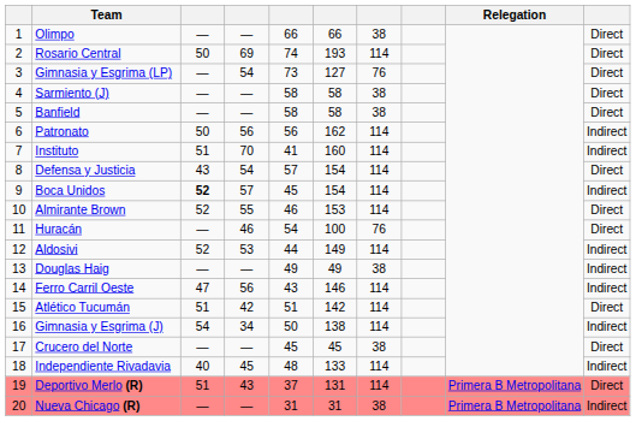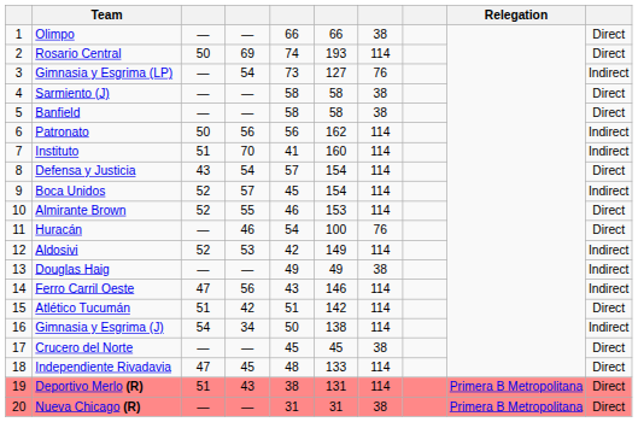 <table class="wikitable" style="text-align: center;">
 <tr>
 <th width=28><br></th>
 <th width=185>Team</th>
 <th width=50></th>
 <th width=50></th>
 <th width=50></th>
 <th width=50></th>
 <th width=50></th>
 <th width=50><br></th>
 <th>Relegation</th>
 <th><br></th>
 </tr>
 <tr>
 <td>1</td>
 <td align="left"><a href='#'>Olimpo</a></td>
 <td>—</td>
 <td>—</td>
 <td>66</td>
 <td>66</td>
 <td>38</td>
 <td><strong></strong></td>
 <td rowspan=18></td>
 <td>Direct</td>
 </tr>
 <tr>
 <td>2</td>
 <td align="left"><a href='#'>Rosario Central</a></td>
 <td>50</td>
 <td>69</td>
 <td>74</td>
 <td>193</td>
 <td>114</td>
 <td><strong></strong></td>
 <td>Direct</td>
 </tr>
 <tr>
 <td>3</td>
 <td align="left"><a href='#'>Gimnasia y Esgrima (LP)</a></td>
 <td>—</td>
 <td>54</td>
 <td>73</td>
 <td>127</td>
 <td>76</td>
 <td><strong></strong></td>
-<td>Direct</td>
+<td>Indirect</td>
 </tr>
 <tr>
 <td>4</td>
 <td align="left"><a href='#'>Sarmiento (J)</a></td>
 <td>—</td>
 <td>—</td>
 <td>58</td>
 <td>58</td>
 <td>38</td>
 <td><strong></strong></td>
 <td>Direct</td>
 </tr>
 <tr>
 <td>5</td>
 <td align="left"><a href='#'>Banfield</a></td>
 <td>—</td>
 <td>—</td>
 <td>58</td>
 <td>58</td>
 <td>38</td>
 <td><strong></strong></td>
 <td>Direct</td>
 </tr>
 <tr>
 <td>6</td>
 <td align="left"><a href='#'>Patronato</a></td>
 <td>50</td>
 <td>56</td>
 <td>56</td>
 <td>162</td>
 <td>114</td>
 <td><strong></strong></td>
 <td>Indirect</td>
 </tr>
 <tr>
 <td>7</td>
 <td align="left"><a href='#'>Instituto</a></td>
 <td>51</td>
 <td>70</td>
 <td>41</td>
 <td>160</td>
 <td>114</td>
 <td><strong></strong></td>
 <td>Indirect</td>
 </tr>
 <tr>
 <td>8</td>
 <td align="left"><a href='#'>Defensa y Justicia</a></td>
 <td>43</td>
 <td>54</td>
 <td>57</td>
 <td>154</td>
 <td>114</td>
 <td><strong></strong></td>
 <td>Direct</td>
 </tr>
 <tr>
 <td>9</td>
 <td align="left"><a href='#'>Boca Unidos</a></td>
-<td><strong>52</strong></td>
+<td>52</td>
 <td>57</td>
 <td>45</td>
 <td>154</td>
 <td>114</td>
 <td><strong></strong></td>
 <td>Indirect</td>
 </tr>
 <tr>
 <td>10</td>
 <td align="left"><a href='#'>Almirante Brown</a></td>
 <td>52</td>
 <td>55</td>
 <td>46</td>
 <td>153</td>
 <td>114</td>
 <td><strong></strong></td>
 <td>Direct</td>
 </tr>
 <tr>
 <td>11</td>
 <td align="left"><a href='#'>Huracán</a></td>
 <td>—</td>
 <td>46</td>
 <td>54</td>
 <td>100</td>
 <td>76</td>
 <td><strong></strong></td>
 <td>Direct</td>
 </tr>
 <tr>
 <td>12</td>
 <td align="left"><a href='#'>Aldosivi</a></td>
 <td>52</td>
 <td>53</td>
-<td>44</td>
+<td>42</td>
 <td>149</td>
 <td>114</td>
 <td><strong></strong></td>
 <td>Indirect</td>
 </tr>
 <tr>
 <td>13</td>
 <td align="left"><a href='#'>Douglas Haig</a></td>
 <td>—</td>
 <td>—</td>
 <td>49</td>
 <td>49</td>
 <td>38</td>
 <td><strong></strong></td>
 <td>Indirect</td>
 </tr>
 <tr>
 <td>14</td>
 <td align="left"><a href='#'>Ferro Carril Oeste</a></td>
 <td>47</td>
 <td>56</td>
 <td>43</td>
 <td>146</td>
 <td>114</td>
 <td><strong></strong></td>
 <td>Indirect</td>
 </tr>
 <tr>
 <td>15</td>
 <td align="left"><a href='#'>Atlético Tucumán</a></td>
 <td>51</td>
 <td>42</td>
 <td>51</td>
 <td>142</td>
 <td>114</td>
 <td><strong></strong></td>
 <td>Direct</td>
 </tr>
 <tr>
 <td>16</td>
 <td align="left"><a href='#'>Gimnasia y Esgrima (J)</a></td>
 <td>54</td>
 <td>34</td>
 <td>50</td>
 <td>138</td>
 <td>114</td>
 <td><strong></strong></td>
 <td>Indirect</td>
 </tr>
 <tr>
 <td>17</td>
 <td align="left"><a href='#'>Crucero del Norte</a></td>
 <td>—</td>
 <td>—</td>
 <td>45</td>
 <td>45</td>
 <td>38</td>
 <td><strong></strong></td>
 <td>Direct</td>
 </tr>
 <tr>
 <td>18</td>
 <td align="left"><a href='#'>Independiente Rivadavia</a></td>
-<td>40</td>
+<td>47</td>
 <td>45</td>
 <td>48</td>
 <td>133</td>
 <td>114</td>
 <td><strong></strong></td>
-<td>Indirect</td>
+<td>Direct</td>
 </tr>
 <tr bgcolor=#FF8888>
 <td>19</td>
 <td align="left"><a href='#'>Deportivo Merlo</a> <strong>(R)</strong></td>
 <td>51</td>
 <td>43</td>
-<td>37</td>
+<td>38</td>
 <td>131</td>
 <td>114</td>
 <td><strong></strong></td>
 <td><a href='#'>Primera B Metropolitana</a></td>
 <td>Direct</td>
 </tr>
 <tr bgcolor=#FF8888>
 <td>20</td>
 <td align="left"><a href='#'>Nueva Chicago</a> <strong>(R)</strong></td>
 <td>—</td>
 <td>—</td>
 <td>31</td>
 <td>31</td>
 <td>38</td>
 <td><strong></strong></td>
 <td><a href='#'>Primera B Metropolitana</a></td>
-<td>Indirect</td>
+<td>Direct</td>
 </tr>
 </table>
